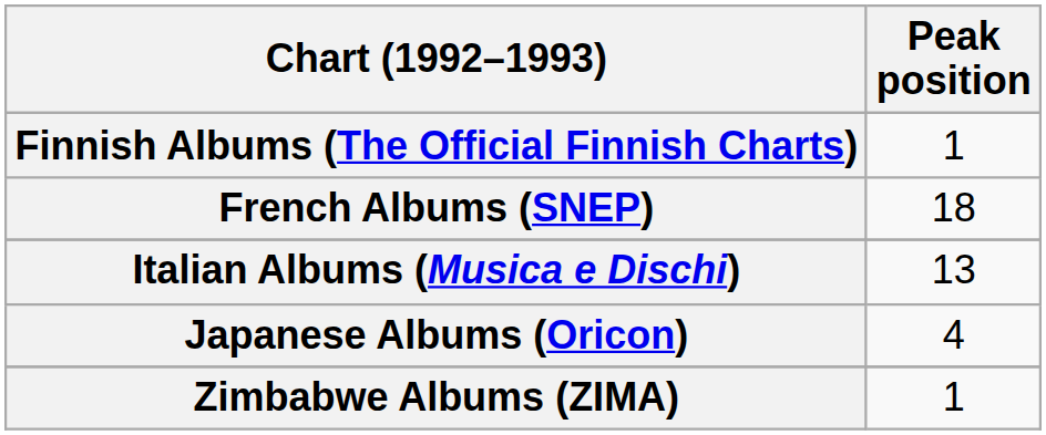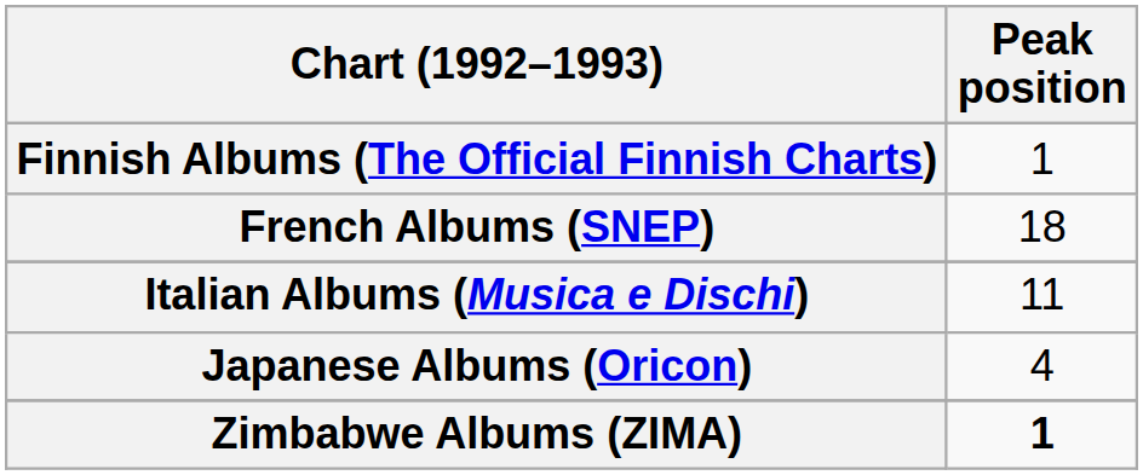 <table class="wikitable sortable plainrowheaders" style="text-align:center">
 <tr>
 <th scope="col">Chart (1992–1993)</th>
 <th scope="col">Peak<br> position</th>
 </tr>
 <tr>
 </tr>
 <tr>
 </tr>
 <tr>
 </tr>
 <tr>
 </tr>
 <tr>
 <th scope="row">Finnish Albums (<a href='#'>The Official Finnish Charts</a>)</th>
 <td align="center">1</td>
 </tr>
 <tr>
 <th scope="row">French Albums (<a href='#'>SNEP</a>)</th>
 <td align="center">18</td>
 </tr>
 <tr>
 </tr>
 <tr>
 </tr>
 <tr>
 <th scope="row">Italian Albums (<em><a href='#'>Musica e Dischi</a></em>)</th>
-<td align="center">13</td>
+<td align="center">11</td>
 </tr>
 <tr>
 <th scope="row">Japanese Albums (<a href='#'>Oricon</a>)</th>
 <td align="center">4</td>
 </tr>
 <tr>
 </tr>
 <tr>
 </tr>
 <tr>
 </tr>
 <tr>
 </tr>
 <tr>
 </tr>
 <tr>
 </tr>
 <tr>
 <th scope="row">Zimbabwe Albums (ZIMA)</th>
-<td>1</td>
+<td><strong>1</strong></td>
 </tr>
 </table>
